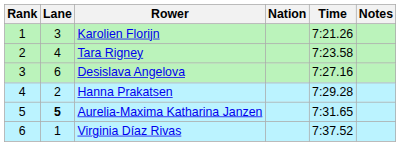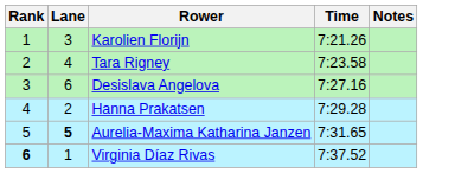 <table class="wikitable sortable" style="text-align:center">
 <tr>
 <th>Rank</th>
 <th>Lane</th>
 <th>Rower</th>
-<th>Nation</th>
 <th>Time</th>
 <th>Notes</th>
 </tr>
 <tr bgcolor="bbf3bb">
 <td>1</td>
 <td>3</td>
 <td align=left><a href='#'>Karolien Florijn</a></td>
-<td align=left></td>
 <td>7:21.26</td>
 <td></td>
 </tr>
 <tr bgcolor="bbf3bb">
 <td>2</td>
 <td>4</td>
 <td align=left><a href='#'>Tara Rigney</a></td>
-<td align=left></td>
 <td>7:23.58</td>
 <td></td>
 </tr>
 <tr bgcolor="bbf3bb">
 <td>3</td>
 <td>6</td>
 <td align=left><a href='#'>Desislava Angelova</a></td>
-<td align=left></td>
 <td>7:27.16</td>
 <td></td>
 </tr>
 <tr bgcolor="bbf3ff">
 <td>4</td>
 <td>2</td>
 <td align=left><a href='#'>Hanna Prakatsen</a></td>
-<td align=left></td>
 <td>7:29.28</td>
 <td></td>
 </tr>
 <tr bgcolor="bbf3ff">
 <td>5</td>
 <td><strong>5</strong></td>
 <td align=left><a href='#'>Aurelia-Maxima Katharina Janzen</a></td>
-<td align=left></td>
 <td>7:31.65</td>
 <td></td>
 </tr>
 <tr bgcolor="bbf3ff">
-<td>6</td>
+<td><strong>6</strong></td>
 <td>1</td>
 <td align=left><a href='#'>Virginia Díaz Rivas</a></td>
-<td align=left></td>
 <td>7:37.52</td>
 <td></td>
 </tr>
 </table>
